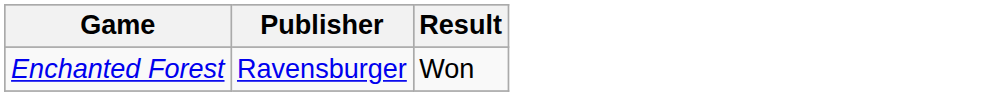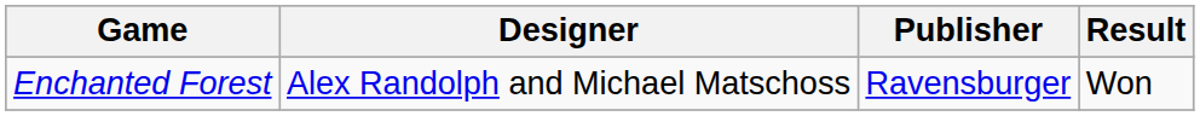 <table class="wikitable">
 <tr>
 <th>Game</th>
+<th>Designer</th>
 <th>Publisher</th>
 <th>Result</th>
 </tr>
 <tr>
 <td><em><a href='#'>Enchanted Forest</a></em></td>
+<td><a href='#'>Alex Randolph</a> and Michael Matschoss</td>
 <td><a href='#'>Ravensburger</a></td>
 <td>Won</td>
 </tr>
 </table>
